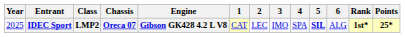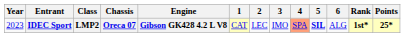 <table class="wikitable" style="text-align:center; font-size:85%">
 <tr>
 <th>Year</th>
 <th>Entrant</th>
 <th>Class</th>
 <th>Chassis</th>
 <th>Engine</th>
 <th>1</th>
 <th>2</th>
 <th>3</th>
 <th>4</th>
 <th>5</th>
 <th>6</th>
 <th>Rank</th>
 <th>Points</th>
 </tr>
 <tr>
-<td><a href='#'>2025</a></td>
+<td><a href='#'>2023</a></td>
 <th nowrap><a href='#'>IDEC Sport</a></th>
 <th>LMP2</th>
 <th nowrap><a href='#'>Oreca 07</a></th>
 <th nowrap><a href='#'>Gibson</a> GK428 4.2 L V8</th>
 <td style="background:#FFFFBF;"><a href='#'>CAT</a><br></td>
 <td><a href='#'>LEC</a></td>
 <td><a href='#'>IMO</a></td>
-<td><a href='#'>SPA</a></td>
+<td style="background: lightsalmon;"><a href='#'>SPA</a></td>
 <td><strong><a href='#'>SIL</a></strong></td>
 <td><a href='#'>ALG</a></td>
 <th style="background:#FFFFBF;">1st*</th>
 <th style="background:#FFFFBF;">25*</th>
 </tr>
 </table>
